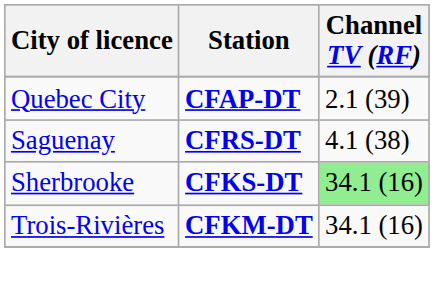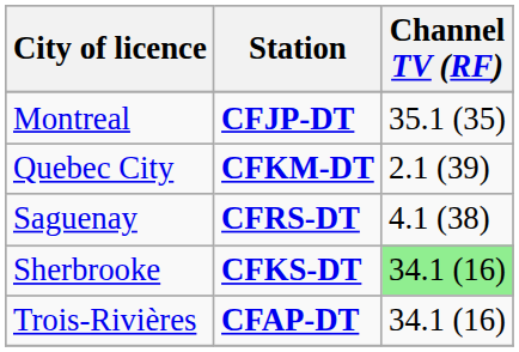 <table class="wikitable unsortable">
 <tr>
 <th>City of licence</th>
 <th>Station</th>
 <th>Channel<br><em><a href='#'>TV</a> (<a href='#'>RF</a>)</em></th>
 </tr>
 <tr style="vertical-align: top; text-align: left;">
 </tr>
 <tr>
+<td><a href='#'>Montreal</a></td>
+<td><strong><a href='#'>CFJP-DT</a></strong></td>
+<td>35.1 (35)</td>
+</tr>
+<tr>
 <td><a href='#'>Quebec City</a></td>
-<td><strong><a href='#'>CFAP-DT</a></strong></td>
+<td><strong><a href='#'>CFKM-DT</a></strong></td>
 <td>2.1 (39)</td>
 </tr>
 <tr>
 <td><a href='#'>Saguenay</a></td>
 <td><strong><a href='#'>CFRS-DT</a></strong></td>
 <td>4.1 (38)</td>
 </tr>
 <tr>
 <td><a href='#'>Sherbrooke</a></td>
 <td><strong><a href='#'>CFKS-DT</a></strong></td>
 <td style="background: lightgreen;">34.1 (16)</td>
 </tr>
 <tr>
 <td><a href='#'>Trois-Rivières</a></td>
-<td><strong><a href='#'>CFKM-DT</a></strong></td>
+<td><strong><a href='#'>CFAP-DT</a></strong></td>
 <td>34.1 (16)</td>
 </tr>
 <tr>
 </tr>
 </table>
